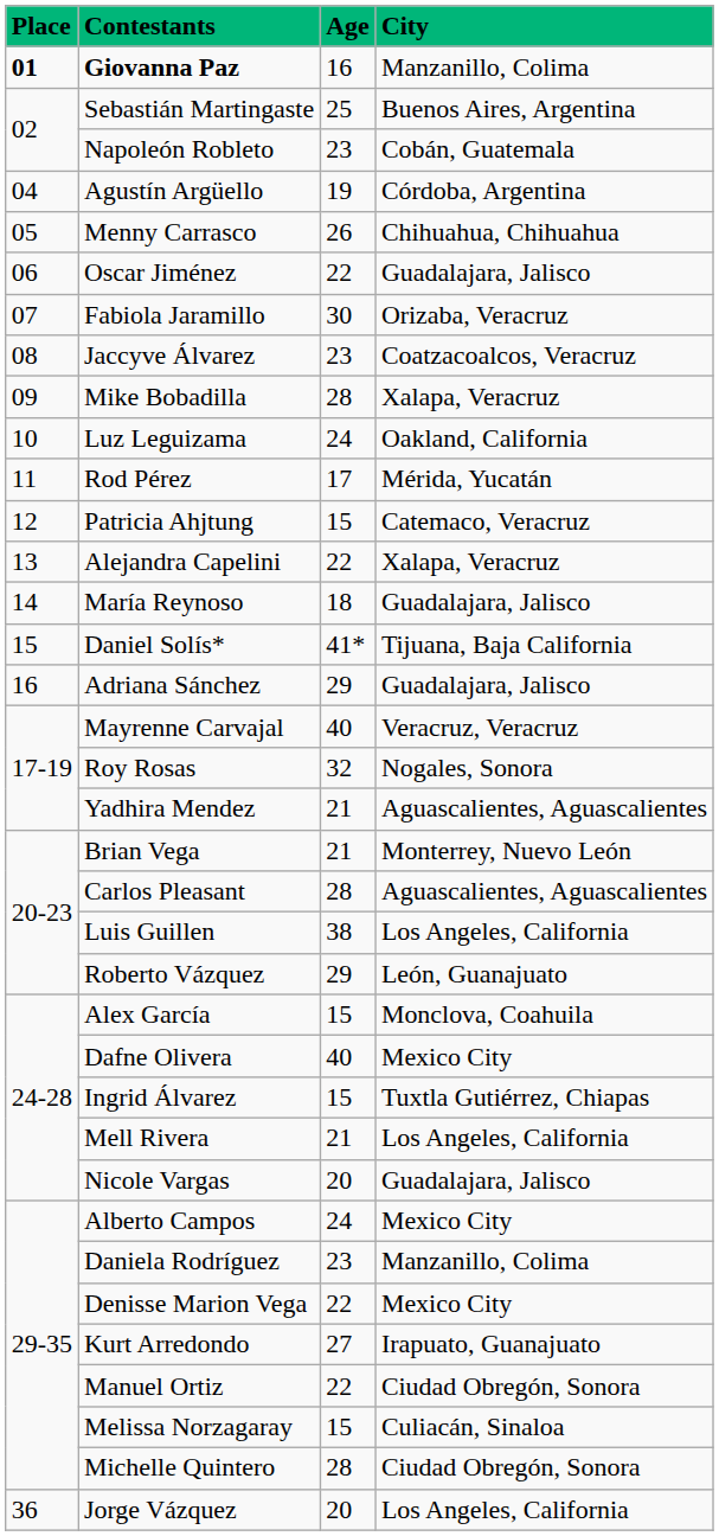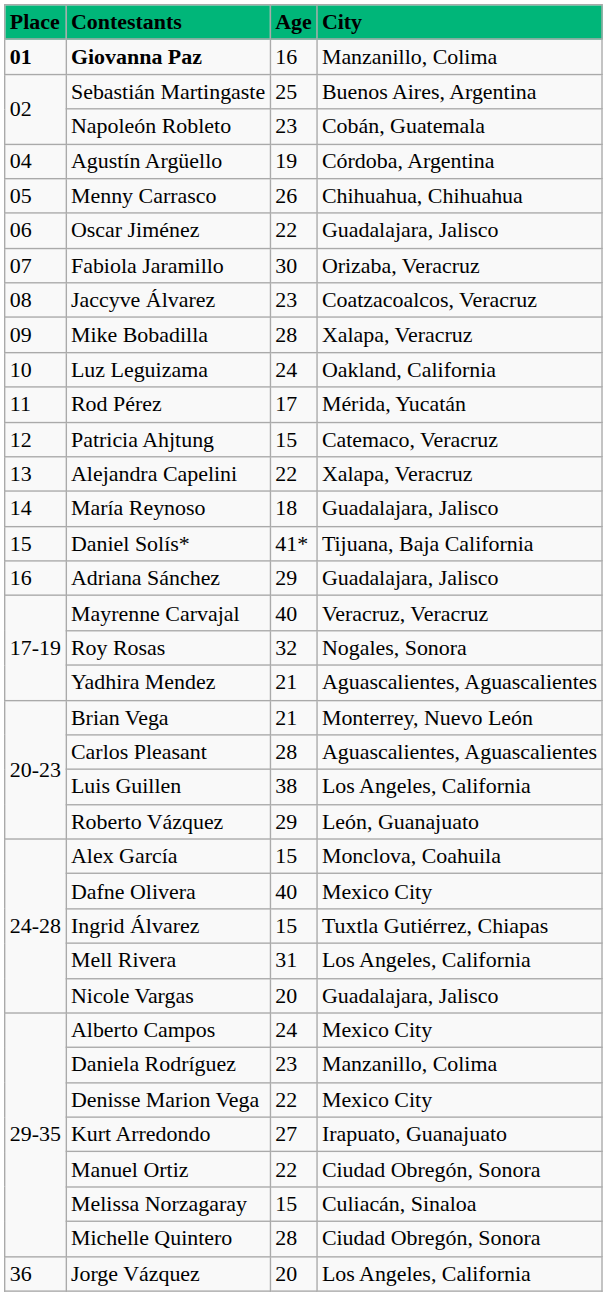 <table class="wikitable">
 <tr style="background:#00B679; color:Black;">
 <td><strong>Place</strong></td>
 <td><strong>Contestants</strong></td>
 <td><strong>Age</strong></td>
 <td><strong>City</strong></td>
 </tr>
 <tr>
 <td><strong>01</strong></td>
 <td><strong>Giovanna Paz</strong></td>
 <td>16</td>
 <td>Manzanillo, Colima</td>
 </tr>
 <tr>
 <td rowspan="2">02</td>
 <td>Sebastián Martingaste</td>
 <td>25</td>
 <td>Buenos Aires, Argentina</td>
 </tr>
 <tr>
 <td>Napoleón Robleto</td>
 <td>23</td>
 <td>Cobán, Guatemala</td>
 </tr>
 <tr>
 <td>04</td>
 <td>Agustín Argüello</td>
 <td>19</td>
 <td>Córdoba, Argentina</td>
 </tr>
 <tr>
 <td>05</td>
 <td>Menny Carrasco</td>
 <td>26</td>
 <td>Chihuahua, Chihuahua</td>
 </tr>
 <tr>
 <td>06</td>
 <td>Oscar Jiménez</td>
 <td>22</td>
 <td>Guadalajara, Jalisco</td>
 </tr>
 <tr>
 <td>07</td>
 <td>Fabiola Jaramillo</td>
 <td>30</td>
 <td>Orizaba, Veracruz</td>
 </tr>
 <tr>
 <td>08</td>
 <td>Jaccyve Álvarez</td>
 <td>23</td>
 <td>Coatzacoalcos, Veracruz</td>
 </tr>
 <tr>
 <td>09</td>
 <td>Mike Bobadilla</td>
 <td>28</td>
 <td>Xalapa, Veracruz</td>
 </tr>
 <tr>
 <td>10</td>
 <td>Luz Leguizama</td>
 <td>24</td>
 <td>Oakland, California</td>
 </tr>
 <tr>
 <td>11</td>
 <td>Rod Pérez</td>
 <td>17</td>
 <td>Mérida, Yucatán</td>
 </tr>
 <tr>
 <td>12</td>
 <td>Patricia Ahjtung</td>
 <td>15</td>
 <td>Catemaco, Veracruz</td>
 </tr>
 <tr>
 <td>13</td>
 <td>Alejandra Capelini</td>
 <td>22</td>
 <td>Xalapa, Veracruz</td>
 </tr>
 <tr>
 <td>14</td>
 <td>María Reynoso</td>
 <td>18</td>
 <td>Guadalajara, Jalisco</td>
 </tr>
 <tr>
 <td>15</td>
 <td>Daniel Solís*</td>
 <td>41*</td>
 <td>Tijuana, Baja California</td>
 </tr>
 <tr>
 <td>16</td>
 <td>Adriana Sánchez</td>
 <td>29</td>
 <td>Guadalajara, Jalisco</td>
 </tr>
 <tr>
 <td rowspan="3">17-19</td>
 <td>Mayrenne Carvajal</td>
 <td>40</td>
 <td>Veracruz, Veracruz</td>
 </tr>
 <tr>
 <td>Roy Rosas</td>
 <td>32</td>
 <td>Nogales, Sonora</td>
 </tr>
 <tr>
 <td>Yadhira Mendez</td>
 <td>21</td>
 <td>Aguascalientes, Aguascalientes</td>
 </tr>
 <tr>
 <td rowspan="4">20-23</td>
 <td>Brian Vega</td>
 <td>21</td>
 <td>Monterrey, Nuevo León</td>
 </tr>
 <tr>
 <td>Carlos Pleasant</td>
 <td>28</td>
 <td>Aguascalientes, Aguascalientes</td>
 </tr>
 <tr>
 <td>Luis Guillen</td>
 <td>38</td>
 <td>Los Angeles, California</td>
 </tr>
 <tr>
 <td>Roberto Vázquez</td>
 <td>29</td>
 <td>León, Guanajuato</td>
 </tr>
 <tr>
 <td rowspan="5">24-28</td>
 <td>Alex García</td>
 <td>15</td>
 <td>Monclova, Coahuila</td>
 </tr>
 <tr>
 <td>Dafne Olivera</td>
 <td>40</td>
 <td>Mexico City</td>
 </tr>
 <tr>
 <td>Ingrid Álvarez</td>
 <td>15</td>
 <td>Tuxtla Gutiérrez, Chiapas</td>
 </tr>
 <tr>
 <td>Mell Rivera</td>
-<td>21</td>
+<td>31</td>
 <td>Los Angeles, California</td>
 </tr>
 <tr>
 <td>Nicole Vargas</td>
 <td>20</td>
 <td>Guadalajara, Jalisco</td>
 </tr>
 <tr>
 <td rowspan="7">29-35</td>
 <td>Alberto Campos</td>
 <td>24</td>
 <td>Mexico City</td>
 </tr>
 <tr>
 <td>Daniela Rodríguez</td>
 <td>23</td>
 <td>Manzanillo, Colima</td>
 </tr>
 <tr>
 <td>Denisse Marion Vega</td>
 <td>22</td>
 <td>Mexico City</td>
 </tr>
 <tr>
 <td>Kurt Arredondo</td>
 <td>27</td>
 <td>Irapuato, Guanajuato</td>
 </tr>
 <tr>
 <td>Manuel Ortiz</td>
 <td>22</td>
 <td>Ciudad Obregón, Sonora</td>
 </tr>
 <tr>
 <td>Melissa Norzagaray</td>
 <td>15</td>
 <td>Culiacán, Sinaloa</td>
 </tr>
 <tr>
 <td>Michelle Quintero</td>
 <td>28</td>
 <td>Ciudad Obregón, Sonora</td>
 </tr>
 <tr>
 <td>36</td>
 <td>Jorge Vázquez</td>
 <td>20</td>
 <td>Los Angeles, California</td>
 </tr>
 </table>
